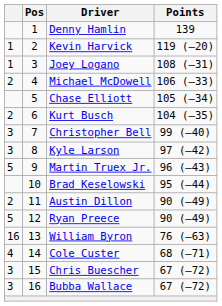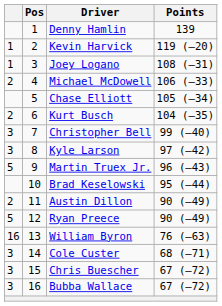 <table class="wikitable" style="font-size: 95%">
 <tr>
 <th></th>
 <th>Pos</th>
 <th>Driver</th>
 <th>Points</th>
 </tr>
 <tr>
 <td align="left"></td>
 <td style="text-align:center;">1</td>
 <td><a href='#'>Denny Hamlin</a></td>
 <td style="text-align:center;">139</td>
 </tr>
 <tr>
 <td align="left"> 1</td>
 <td style="text-align:center;">2</td>
 <td><a href='#'>Kevin Harvick</a></td>
 <td style="text-align:center;">119 (–20)</td>
 </tr>
 <tr>
 <td align="left"> 1</td>
 <td style="text-align:center;">3</td>
 <td><a href='#'>Joey Logano</a></td>
 <td style="text-align:center;">108 (–31)</td>
 </tr>
 <tr>
 <td align="left"> 2</td>
 <td style="text-align:center;">4</td>
 <td><a href='#'>Michael McDowell</a></td>
 <td style="text-align:center;">106 (–33)</td>
 </tr>
 <tr>
 <td align="left"></td>
 <td style="text-align:center;">5</td>
 <td><a href='#'>Chase Elliott</a></td>
 <td style="text-align:center;">105 (–34)</td>
 </tr>
 <tr>
 <td align="left"> 2</td>
 <td style="text-align:center;">6</td>
 <td><a href='#'>Kurt Busch</a></td>
 <td style="text-align:center;">104 (–35)</td>
 </tr>
 <tr>
 <td align="left"> 3</td>
 <td style="text-align:center;">7</td>
 <td><a href='#'>Christopher Bell</a></td>
 <td style="text-align:center;">99 (–40)</td>
 </tr>
 <tr>
 <td align="left"> 3</td>
 <td style="text-align:center;">8</td>
 <td><a href='#'>Kyle Larson</a></td>
 <td style="text-align:center;">97 (–42)</td>
 </tr>
 <tr>
 <td align="left"> 5</td>
 <td style="text-align:center;">9</td>
 <td><a href='#'>Martin Truex Jr.</a></td>
 <td style="text-align:center;">96 (–43)</td>
 </tr>
 <tr>
 <td align="left"></td>
 <td style="text-align:center;">10</td>
 <td><a href='#'>Brad Keselowski</a></td>
 <td style="text-align:center;">95 (–44)</td>
 </tr>
 <tr>
 <td align="left"> 2</td>
 <td style="text-align:center;">11</td>
 <td><a href='#'>Austin Dillon</a></td>
 <td style="text-align:center;">90 (–49)</td>
 </tr>
 <tr>
 <td align="left"> 5</td>
 <td style="text-align:center;">12</td>
 <td><a href='#'>Ryan Preece</a></td>
 <td style="text-align:center;">90 (–49)</td>
 </tr>
 <tr>
 <td align="left"> 16</td>
 <td style="text-align:center;">13</td>
 <td><a href='#'>William Byron</a></td>
 <td style="text-align:center;">76 (–63)</td>
 </tr>
 <tr>
-<td align="left"> 4</td>
+<td align="left"> 3</td>
 <td style="text-align:center;">14</td>
 <td><a href='#'>Cole Custer</a></td>
 <td style="text-align:center;">68 (–71)</td>
 </tr>
 <tr>
 <td align="left"> 3</td>
 <td style="text-align:center;">15</td>
 <td><a href='#'>Chris Buescher</a></td>
 <td style="text-align:center;">67 (–72)</td>
 </tr>
 <tr>
 <td align="left"> 3</td>
 <td style="text-align:center;">16</td>
 <td><a href='#'>Bubba Wallace</a></td>
 <td style="text-align:center;">67 (–72)</td>
 </tr>
 <tr class="sortbottom">
 <th colspan="9"></th>
 </tr>
 </table>
